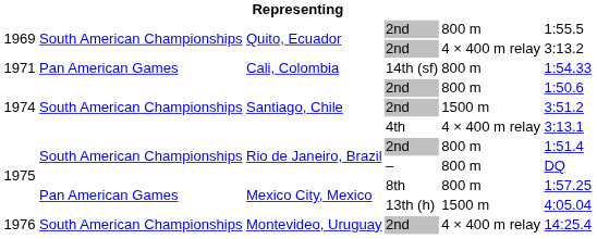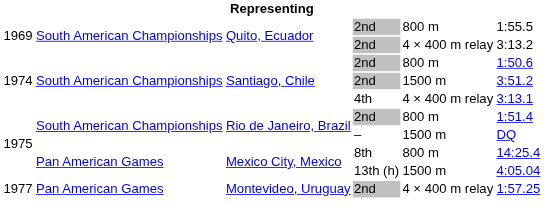 <table>
 <tr>
 <th colspan="6">Representing </th>
 </tr>
 <tr>
 <td rowspan=2>1969</td>
 <td rowspan=2><a href='#'>South American Championships</a></td>
 <td rowspan=2><a href='#'>Quito, Ecuador</a></td>
 <td bgcolor=silver>2nd</td>
 <td>800 m</td>
 <td>1:55.5</td>
 </tr>
 <tr>
 <td bgcolor=silver>2nd</td>
 <td>4 × 400 m relay</td>
 <td>3:13.2</td>
-</tr>
-<tr>
-<td>1971</td>
-<td><a href='#'>Pan American Games</a></td>
-<td><a href='#'>Cali, Colombia</a></td>
-<td>14th (sf)</td>
-<td>800 m</td>
-<td><a href='#'>1:54.33</a></td>
 </tr>
 <tr>
 <td rowspan=3>1974</td>
 <td rowspan=3><a href='#'>South American Championships</a></td>
 <td rowspan=3><a href='#'>Santiago, Chile</a></td>
 <td bgcolor=silver>2nd</td>
 <td>800 m</td>
 <td><a href='#'>1:50.6</a></td>
 </tr>
 <tr>
 <td bgcolor=silver>2nd</td>
 <td>1500 m</td>
 <td><a href='#'>3:51.2</a></td>
 </tr>
 <tr>
 <td>4th</td>
 <td>4 × 400 m relay</td>
 <td><a href='#'>3:13.1</a></td>
 </tr>
 <tr>
 <td rowspan=4>1975</td>
 <td rowspan=2><a href='#'>South American Championships</a></td>
 <td rowspan=2><a href='#'>Rio de Janeiro, Brazil</a></td>
 <td bgcolor=silver>2nd</td>
 <td>800 m</td>
 <td><a href='#'>1:51.4</a></td>
 </tr>
 <tr>
 <td>–</td>
-<td>800 m</td>
+<td>1500 m</td>
 <td><a href='#'>DQ</a></td>
 </tr>
 <tr>
 <td rowspan=2><a href='#'>Pan American Games</a></td>
 <td rowspan=2><a href='#'>Mexico City, Mexico</a></td>
 <td>8th</td>
 <td>800 m</td>
-<td><a href='#'>1:57.25</a></td>
+<td><a href='#'>14:25.4</a></td>
 </tr>
 <tr>
 <td>13th (h)</td>
 <td>1500 m</td>
 <td><a href='#'>4:05.04</a></td>
 </tr>
 <tr>
-<td>1976</td>
-<td><a href='#'>South American Championships</a></td>
+<td>1977</td>
+<td><a href='#'>Pan American Games</a></td>
 <td><a href='#'>Montevideo, Uruguay</a></td>
 <td bgcolor=silver>2nd</td>
 <td>4 × 400 m relay</td>
-<td><a href='#'>14:25.4</a></td>
+<td><a href='#'>1:57.25</a></td>
 </tr>
 </table>
